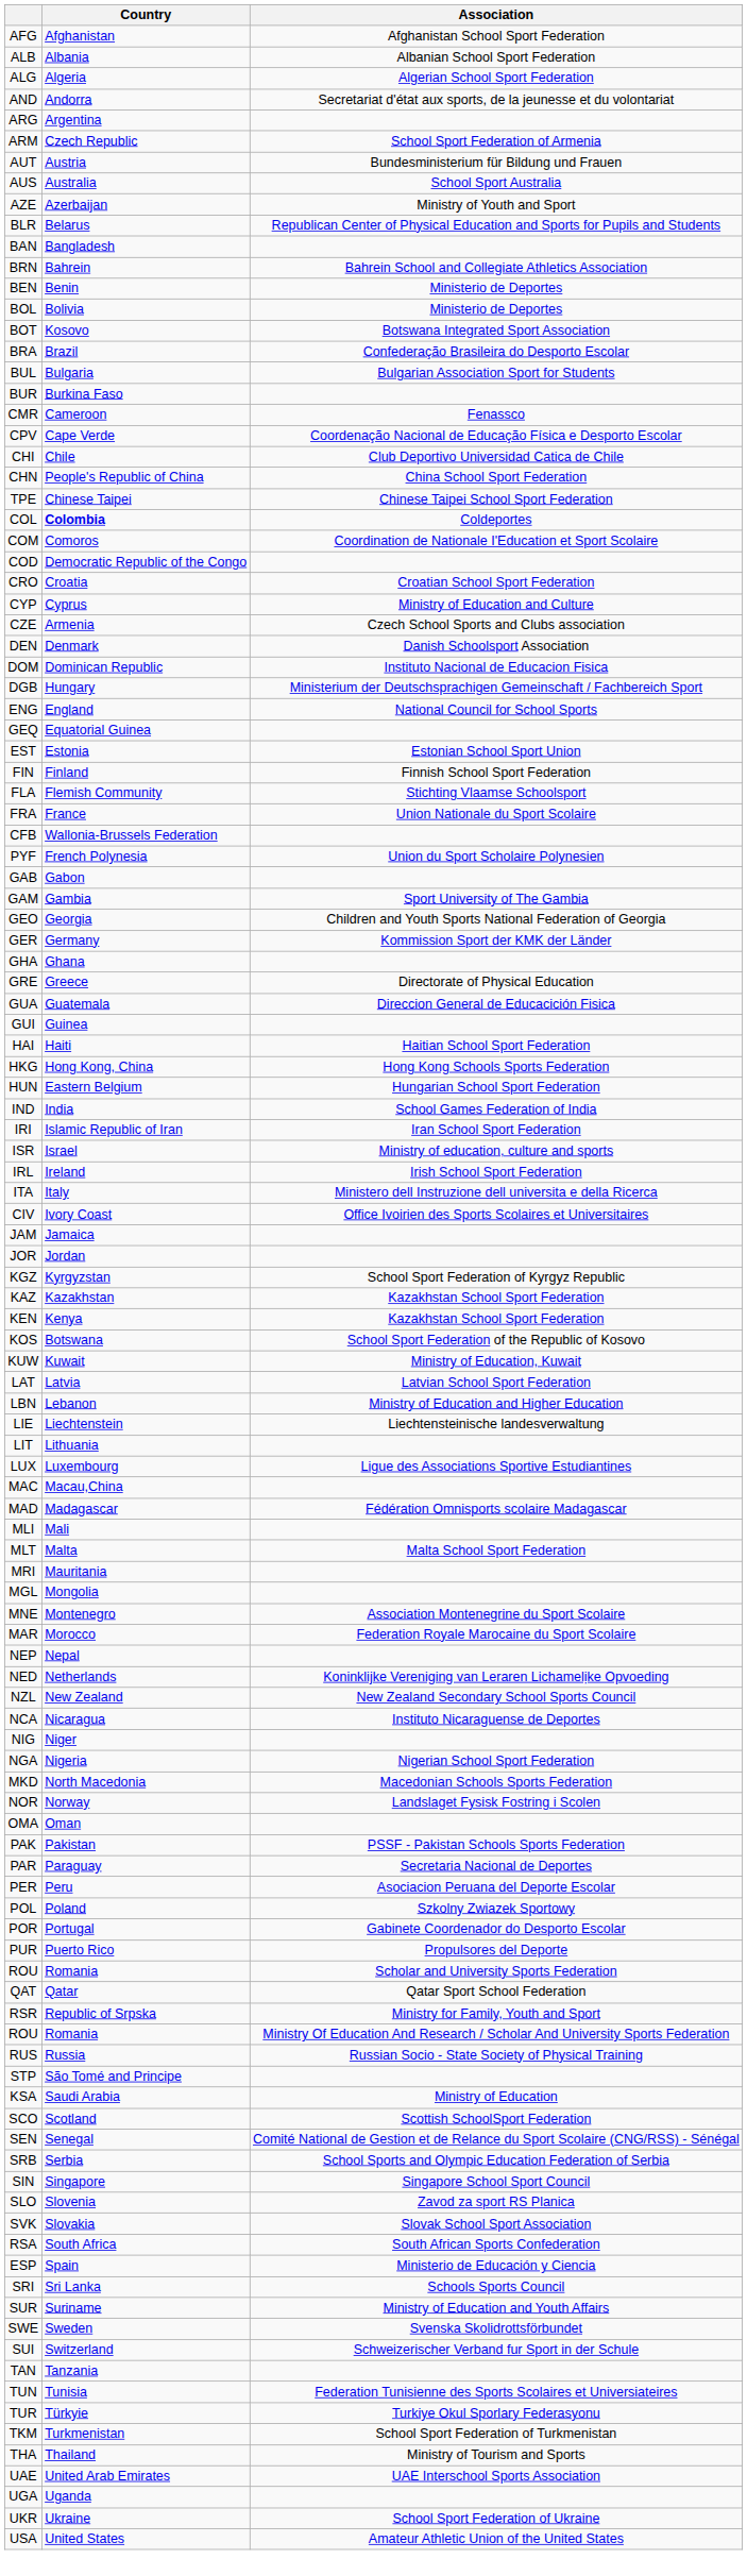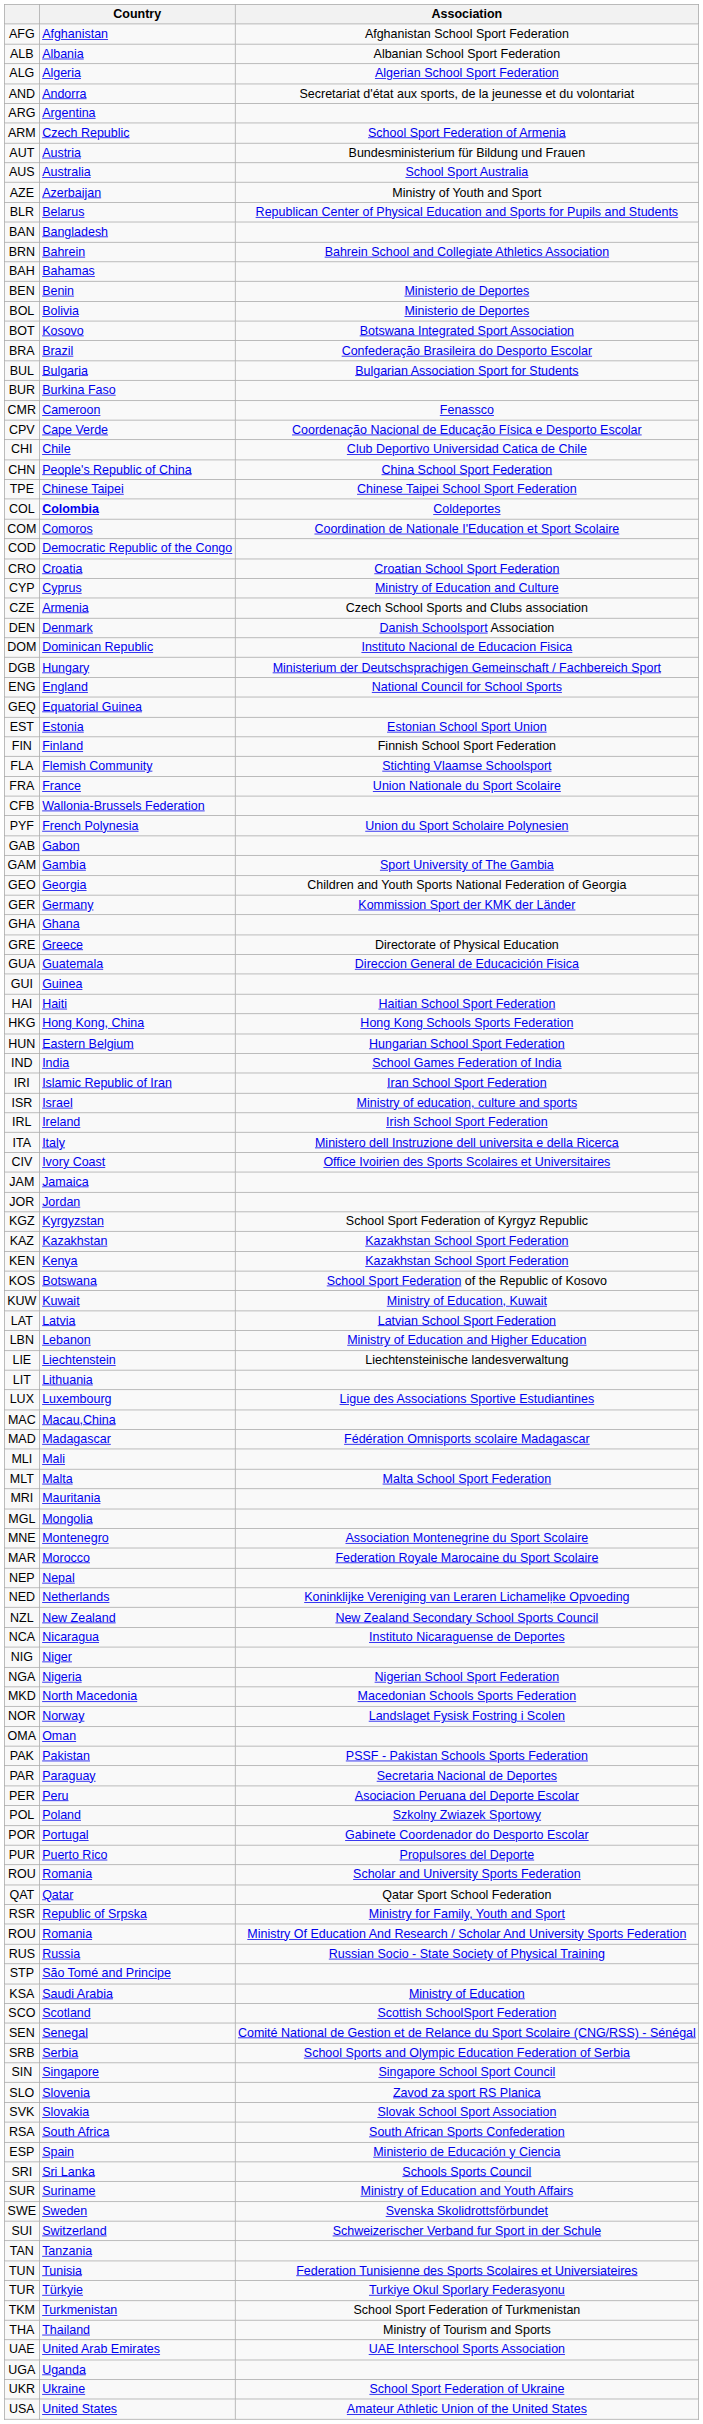 <table class="wikitable sortable" style="text-align:center;">
 <tr>
 <th><a href='#'></a></th>
 <th>Country</th>
 <th>Association</th>
 </tr>
 <tr>
 <td>AFG</td>
 <td style="text-align:left"> <a href='#'>Afghanistan</a></td>
 <td>Afghanistan School Sport Federation</td>
 </tr>
 <tr>
 <td>ALB</td>
 <td style="text-align:left"> <a href='#'>Albania</a></td>
 <td>Albanian School Sport Federation</td>
 </tr>
 <tr>
 <td>ALG</td>
 <td style="text-align:left"> <a href='#'>Algeria</a></td>
 <td><a href='#'>Algerian School Sport Federation</a></td>
 </tr>
 <tr>
 <td>AND</td>
 <td style="text-align:left"> <a href='#'>Andorra</a></td>
 <td>Secretariat d'état aux sports, de la jeunesse et du volontariat</td>
 </tr>
 <tr>
 <td>ARG</td>
 <td style="text-align:left"> <a href='#'>Argentina</a></td>
 <td></td>
 </tr>
 <tr>
 <td>ARM</td>
 <td style="text-align:left"> <a href='#'>Czech Republic</a></td>
 <td><a href='#'>School Sport Federation of Armenia</a></td>
 </tr>
 <tr>
 <td>AUT</td>
 <td style="text-align:left"> <a href='#'>Austria</a></td>
 <td>Bundesministerium für Bildung und Frauen</td>
 </tr>
 <tr>
 <td>AUS</td>
 <td style="text-align:left"> <a href='#'>Australia</a></td>
 <td><a href='#'>School Sport Australia</a></td>
 </tr>
 <tr>
 <td>AZE</td>
 <td style="text-align:left"> <a href='#'>Azerbaijan</a></td>
 <td>Ministry of Youth and Sport</td>
 </tr>
 <tr>
 <td>BLR</td>
 <td style="text-align:left"> <a href='#'>Belarus</a></td>
 <td><a href='#'>Republican Center of Physical Education and Sports for Pupils and Students</a></td>
 </tr>
 <tr>
 <td>BAN</td>
 <td style="text-align:left"> <a href='#'>Bangladesh</a></td>
 <td></td>
 </tr>
 <tr>
 <td>BRN</td>
 <td style="text-align:left"> <a href='#'>Bahrein</a></td>
 <td><a href='#'>Bahrein School and Collegiate Athletics Association</a></td>
+</tr>
+<tr>
+<td>BAH</td>
+<td style="text-align:left"> <a href='#'>Bahamas</a></td>
+<td></td>
 </tr>
 <tr>
 <td>BEN</td>
 <td style="text-align:left"> <a href='#'>Benin</a></td>
 <td><a href='#'>Ministerio de Deportes</a></td>
 </tr>
 <tr>
 <td>BOL</td>
 <td style="text-align:left"> <a href='#'>Bolivia</a></td>
 <td><a href='#'>Ministerio de Deportes</a></td>
 </tr>
 <tr>
 <td>BOT</td>
 <td style="text-align:left"> <a href='#'>Kosovo</a></td>
 <td><a href='#'>Botswana Integrated Sport Association</a></td>
 </tr>
 <tr>
 <td>BRA</td>
 <td style="text-align:left"> <a href='#'>Brazil</a></td>
 <td><a href='#'>Confederação Brasileira do Desporto Escolar</a></td>
 </tr>
 <tr>
 <td>BUL</td>
 <td style="text-align:left"> <a href='#'>Bulgaria</a></td>
 <td><a href='#'>Bulgarian Association Sport for Students</a></td>
 </tr>
 <tr>
 <td>BUR</td>
 <td style="text-align:left"> <a href='#'>Burkina Faso</a></td>
 <td></td>
 </tr>
 <tr>
 <td>CMR</td>
 <td style="text-align:left"> <a href='#'>Cameroon</a></td>
 <td><a href='#'>Fenassco</a></td>
 </tr>
 <tr>
 <td>CPV</td>
 <td style="text-align:left"> <a href='#'>Cape Verde</a></td>
 <td><a href='#'>Coordenação Nacional de Educação Física e Desporto Escolar</a></td>
 </tr>
 <tr>
 <td>CHI</td>
 <td style="text-align:left"> <a href='#'>Chile</a></td>
 <td><a href='#'>Club Deportivo Universidad Catica de Chile</a></td>
 </tr>
 <tr>
 <td>CHN</td>
 <td style="text-align:left"> <a href='#'>People's Republic of China</a></td>
 <td><a href='#'>China School Sport Federation</a></td>
 </tr>
 <tr>
 <td>TPE</td>
 <td style="text-align:left"> <a href='#'>Chinese Taipei</a></td>
 <td><a href='#'>Chinese Taipei School Sport Federation</a></td>
 </tr>
 <tr>
 <td>COL</td>
 <td style="text-align:left"><strong> <a href='#'>Colombia</a></strong></td>
 <td><a href='#'>Coldeportes</a></td>
 </tr>
 <tr>
 <td>COM</td>
 <td style="text-align:left"> <a href='#'>Comoros</a></td>
 <td><a href='#'>Coordination de Nationale I'Education et Sport Scolaire</a></td>
 </tr>
 <tr>
 <td>COD</td>
 <td style="text-align:left"> <a href='#'>Democratic Republic of the Congo</a></td>
 <td></td>
 </tr>
 <tr>
 <td>CRO</td>
 <td style="text-align:left"> <a href='#'>Croatia</a></td>
 <td><a href='#'>Croatian School Sport Federation</a></td>
 </tr>
 <tr>
 <td>CYP</td>
 <td style="text-align:left"> <a href='#'>Cyprus</a></td>
 <td><a href='#'>Ministry of Education and Culture</a></td>
 </tr>
 <tr>
 <td>CZE</td>
 <td style="text-align:left"> <a href='#'>Armenia</a></td>
 <td>Czech School Sports and Clubs association</td>
 </tr>
 <tr>
 <td>DEN</td>
 <td style="text-align:left"> <a href='#'>Denmark</a></td>
 <td><a href='#'>Danish Schoolsport</a> Association</td>
 </tr>
 <tr>
 <td>DOM</td>
 <td style="text-align:left"> <a href='#'>Dominican Republic</a></td>
 <td><a href='#'>Instituto Nacional de Educacion Fisica</a></td>
 </tr>
 <tr>
 <td>DGB</td>
 <td style="text-align:left"> <a href='#'>Hungary</a></td>
 <td><a href='#'>Ministerium der Deutschsprachigen Gemeinschaft / Fachbereich Sport</a></td>
 </tr>
 <tr>
 <td>ENG</td>
 <td style="text-align:left"> <a href='#'>England</a></td>
 <td><a href='#'>National Council for School Sports</a></td>
 </tr>
 <tr>
 <td>GEQ</td>
 <td style="text-align:left"> <a href='#'>Equatorial Guinea</a></td>
 <td></td>
 </tr>
 <tr>
 <td>EST</td>
 <td style="text-align:left"> <a href='#'>Estonia</a></td>
 <td><a href='#'>Estonian School Sport Union</a></td>
 </tr>
 <tr>
 <td>FIN</td>
 <td style="text-align:left"> <a href='#'>Finland</a></td>
 <td>Finnish School Sport Federation</td>
 </tr>
 <tr>
 <td>FLA</td>
 <td style="text-align:left"> <a href='#'>Flemish Community</a></td>
 <td><a href='#'>Stichting Vlaamse Schoolsport</a></td>
 </tr>
 <tr>
 <td>FRA</td>
 <td style="text-align:left"> <a href='#'>France</a></td>
 <td><a href='#'>Union Nationale du Sport Scolaire</a></td>
 </tr>
 <tr>
 <td>CFB</td>
 <td style="text-align:left"> <a href='#'>Wallonia-Brussels Federation</a></td>
 <td></td>
 </tr>
 <tr>
 <td>PYF</td>
 <td style="text-align:left"> <a href='#'>French Polynesia</a></td>
 <td><a href='#'>Union du Sport Scholaire Polynesien</a></td>
 </tr>
 <tr>
 <td>GAB</td>
 <td style="text-align:left"> <a href='#'>Gabon</a></td>
 <td></td>
 </tr>
 <tr>
 <td>GAM</td>
 <td style="text-align:left"> <a href='#'>Gambia</a></td>
 <td><a href='#'>Sport University of The Gambia </a></td>
 </tr>
 <tr>
 <td>GEO</td>
 <td style="text-align:left"> <a href='#'>Georgia</a></td>
 <td>Children and Youth Sports National Federation of Georgia</td>
 </tr>
 <tr>
 <td>GER</td>
 <td style="text-align:left"> <a href='#'>Germany</a></td>
 <td><a href='#'>Kommission Sport der KMK der Länder</a></td>
 </tr>
 <tr>
 <td>GHA</td>
 <td style="text-align:left"> <a href='#'>Ghana</a></td>
 <td></td>
 </tr>
 <tr>
 <td>GRE</td>
 <td style="text-align:left"> <a href='#'>Greece</a></td>
 <td>Directorate of Physical Education</td>
 </tr>
 <tr>
 <td>GUA</td>
 <td style="text-align:left"> <a href='#'>Guatemala</a></td>
 <td><a href='#'>Direccion General de Educacición Fisica</a></td>
 </tr>
 <tr>
 <td>GUI</td>
 <td style="text-align:left"> <a href='#'>Guinea</a></td>
 <td></td>
 </tr>
 <tr>
 <td>HAI</td>
 <td style="text-align:left"> <a href='#'>Haiti</a></td>
 <td><a href='#'>Haitian School Sport Federation</a></td>
 </tr>
 <tr>
 <td>HKG</td>
 <td style="text-align:left"> <a href='#'>Hong Kong, China</a></td>
 <td><a href='#'>Hong Kong Schools Sports Federation</a></td>
 </tr>
 <tr>
 <td>HUN</td>
 <td style="text-align:left"> <a href='#'>Eastern Belgium</a></td>
 <td><a href='#'>Hungarian School Sport Federation</a></td>
 </tr>
 <tr>
 <td>IND</td>
 <td style="text-align:left"> <a href='#'>India</a></td>
 <td><a href='#'>School Games Federation of India</a></td>
 </tr>
 <tr>
 <td>IRI</td>
 <td style="text-align:left"> <a href='#'>Islamic Republic of Iran</a></td>
 <td><a href='#'>Iran School Sport Federation</a></td>
 </tr>
 <tr>
 <td>ISR</td>
 <td style="text-align:left"> <a href='#'>Israel</a></td>
 <td><a href='#'>Ministry of education, culture and sports</a></td>
 </tr>
 <tr>
 <td>IRL</td>
 <td style="text-align:left"> <a href='#'>Ireland</a></td>
 <td><a href='#'>Irish School Sport Federation</a></td>
 </tr>
 <tr>
 <td>ITA</td>
 <td style="text-align:left"> <a href='#'>Italy</a></td>
 <td><a href='#'>Ministero dell Instruzione dell universita e della Ricerca</a></td>
 </tr>
 <tr>
 <td>CIV</td>
 <td style="text-align:left"> <a href='#'>Ivory Coast</a></td>
 <td><a href='#'>Office Ivoirien des Sports Scolaires et Universitaires</a></td>
 </tr>
 <tr>
 <td>JAM</td>
 <td style="text-align:left"> <a href='#'>Jamaica</a></td>
 <td></td>
 </tr>
 <tr>
 <td>JOR</td>
 <td style="text-align:left"> <a href='#'>Jordan</a></td>
 <td></td>
 </tr>
 <tr>
 <td>KGZ</td>
 <td style="text-align:left"> <a href='#'>Kyrgyzstan</a></td>
 <td>School Sport Federation of Kyrgyz Republic</td>
 </tr>
 <tr>
 <td>KAZ</td>
 <td style="text-align:left"> <a href='#'>Kazakhstan</a></td>
 <td><a href='#'>Kazakhstan School Sport Federation</a></td>
 </tr>
 <tr>
 <td>KEN</td>
 <td style="text-align:left"> <a href='#'>Kenya</a></td>
 <td><a href='#'>Kazakhstan School Sport Federation</a></td>
 </tr>
 <tr>
 <td>KOS</td>
 <td style="text-align:left"> <a href='#'>Botswana</a></td>
 <td><a href='#'>School Sport Federation</a> of the Republic of Kosovo</td>
 </tr>
 <tr>
 <td>KUW</td>
 <td style="text-align:left"> <a href='#'>Kuwait</a></td>
 <td><a href='#'>Ministry of Education, Kuwait</a></td>
 </tr>
 <tr>
 <td>LAT</td>
 <td style="text-align:left"> <a href='#'>Latvia</a></td>
 <td><a href='#'>Latvian School Sport Federation</a></td>
 </tr>
 <tr>
 <td>LBN</td>
 <td style="text-align:left"> <a href='#'>Lebanon</a></td>
 <td><a href='#'>Ministry of Education and Higher Education</a></td>
 </tr>
 <tr>
 <td>LIE</td>
 <td style="text-align:left"> <a href='#'>Liechtenstein</a></td>
 <td>Liechtensteinische landesverwaltung</td>
 </tr>
 <tr>
 <td>LIT</td>
 <td style="text-align:left"> <a href='#'>Lithuania</a></td>
 <td></td>
 </tr>
 <tr>
 <td>LUX</td>
 <td style="text-align:left"> <a href='#'>Luxembourg</a></td>
 <td><a href='#'>Ligue des Associations Sportive Estudiantines</a></td>
 </tr>
 <tr>
 <td>MAC</td>
 <td style="text-align:left"> <a href='#'>Macau,China</a></td>
 <td></td>
 </tr>
 <tr>
 <td>MAD</td>
 <td style="text-align:left"> <a href='#'>Madagascar</a></td>
 <td><a href='#'>Fédération Omnisports scolaire Madagascar</a></td>
 </tr>
 <tr>
 <td>MLI</td>
 <td style="text-align:left"> <a href='#'>Mali</a></td>
 <td></td>
 </tr>
 <tr>
 <td>MLT</td>
 <td style="text-align:left"> <a href='#'>Malta</a></td>
 <td><a href='#'>Malta School Sport Federation</a></td>
 </tr>
 <tr>
 <td>MRI</td>
 <td style="text-align:left"> <a href='#'>Mauritania</a></td>
 <td></td>
 </tr>
 <tr>
 <td>MGL</td>
 <td style="text-align:left"> <a href='#'>Mongolia</a></td>
 <td></td>
 </tr>
 <tr>
 <td>MNE</td>
 <td style="text-align:left"> <a href='#'>Montenegro</a></td>
 <td><a href='#'>Association Montenegrine du Sport Scolaire</a></td>
 </tr>
 <tr>
 <td>MAR</td>
 <td style="text-align:left"> <a href='#'>Morocco</a></td>
 <td><a href='#'>Federation Royale Marocaine du Sport Scolaire</a></td>
 </tr>
 <tr>
 <td>NEP</td>
 <td style="text-align:left"> <a href='#'>Nepal</a></td>
 <td></td>
 </tr>
 <tr>
 <td>NED</td>
 <td style="text-align:left"> <a href='#'>Netherlands</a></td>
 <td><a href='#'>Koninklijke Vereniging van Leraren Lichamelịke Opvoeding</a></td>
 </tr>
 <tr>
 <td>NZL</td>
 <td style="text-align:left"> <a href='#'>New Zealand</a></td>
 <td><a href='#'>New Zealand Secondary School Sports Council</a></td>
 </tr>
 <tr>
 <td>NCA</td>
 <td style="text-align:left"> <a href='#'>Nicaragua</a></td>
 <td><a href='#'>Instituto Nicaraguense de Deportes</a></td>
 </tr>
 <tr>
 <td>NIG</td>
 <td style="text-align:left"> <a href='#'>Niger</a></td>
 <td></td>
 </tr>
 <tr>
 <td>NGA</td>
 <td style="text-align:left"> <a href='#'>Nigeria</a></td>
 <td><a href='#'>Nigerian School Sport Federation</a></td>
 </tr>
 <tr>
 <td>MKD</td>
 <td style="text-align:left"> <a href='#'>North Macedonia</a></td>
 <td><a href='#'>Macedonian Schools Sports Federation</a></td>
 </tr>
 <tr>
 <td>NOR</td>
 <td style="text-align:left"> <a href='#'>Norway</a></td>
 <td><a href='#'>Landslaget Fysisk Fostring i Scolen</a></td>
 </tr>
 <tr>
 <td>OMA</td>
 <td style="text-align:left"> <a href='#'>Oman</a></td>
 <td></td>
 </tr>
 <tr>
 <td>PAK</td>
 <td style="text-align:left"> <a href='#'>Pakistan</a></td>
 <td><a href='#'>PSSF - Pakistan Schools Sports Federation</a></td>
 </tr>
 <tr>
 <td>PAR</td>
 <td style="text-align:left"> <a href='#'>Paraguay</a></td>
 <td><a href='#'>Secretaria Nacional de Deportes</a></td>
 </tr>
 <tr>
 <td>PER</td>
 <td style="text-align:left"> <a href='#'>Peru</a></td>
 <td><a href='#'>Asociacion Peruana del Deporte Escolar</a></td>
 </tr>
 <tr>
 <td>POL</td>
 <td style="text-align:left"> <a href='#'>Poland</a></td>
 <td><a href='#'>Szkolny Zwiazek Sportowy</a></td>
 </tr>
 <tr>
 <td>POR</td>
 <td style="text-align:left"> <a href='#'>Portugal</a></td>
 <td><a href='#'>Gabinete Coordenador do Desporto Escolar</a></td>
 </tr>
 <tr>
 <td>PUR</td>
 <td style="text-align:left"> <a href='#'>Puerto Rico</a></td>
 <td><a href='#'>Propulsores del Deporte</a></td>
 </tr>
 <tr>
 <td>ROU</td>
 <td style="text-align:left"> <a href='#'>Romania</a></td>
 <td><a href='#'>Scholar and University Sports Federation</a></td>
 </tr>
 <tr>
 <td>QAT</td>
 <td style="text-align:left"> <a href='#'>Qatar</a></td>
 <td>Qatar Sport School Federation</td>
 </tr>
 <tr>
 <td>RSR</td>
 <td style="text-align:left"> <a href='#'>Republic of Srpska</a></td>
 <td><a href='#'>Ministry for Family, Youth and Sport</a></td>
 </tr>
 <tr>
 <td>ROU</td>
 <td style="text-align:left"> <a href='#'>Romania</a></td>
 <td><a href='#'>Ministry Of Education And Research / Scholar And University Sports Federation</a></td>
 </tr>
 <tr>
 <td>RUS</td>
 <td style="text-align:left"> <a href='#'>Russia</a></td>
 <td><a href='#'>Russian Socio - State Society of Physical Training</a></td>
 </tr>
 <tr>
 <td>STP</td>
 <td style="text-align:left"> <a href='#'>São Tomé and Principe</a></td>
 <td></td>
 </tr>
 <tr>
 <td>KSA</td>
 <td style="text-align:left"> <a href='#'>Saudi Arabia</a></td>
 <td><a href='#'>Ministry of Education</a></td>
 </tr>
 <tr>
 <td>SCO</td>
 <td style="text-align:left"> <a href='#'>Scotland</a></td>
 <td><a href='#'>Scottish SchoolSport Federation</a></td>
 </tr>
 <tr>
 <td>SEN</td>
 <td style="text-align:left"> <a href='#'>Senegal</a></td>
 <td><a href='#'>Comité National de Gestion et de Relance du Sport Scolaire (CNG/RSS) - Sénégal</a></td>
 </tr>
 <tr>
 <td>SRB</td>
 <td style="text-align:left"> <a href='#'>Serbia</a></td>
 <td><a href='#'>School Sports and Olympic Education Federation of Serbia</a></td>
 </tr>
 <tr>
 <td>SIN</td>
 <td style="text-align:left"> <a href='#'>Singapore</a></td>
 <td><a href='#'>Singapore School Sport Council</a></td>
 </tr>
 <tr>
 <td>SLO</td>
 <td style="text-align:left"> <a href='#'>Slovenia</a></td>
 <td><a href='#'>Zavod za sport RS Planica</a></td>
 </tr>
 <tr>
 <td>SVK</td>
 <td style="text-align:left"> <a href='#'>Slovakia</a></td>
 <td><a href='#'>Slovak School Sport Association</a></td>
 </tr>
 <tr>
 <td>RSA</td>
 <td style="text-align:left"> <a href='#'>South Africa</a></td>
 <td><a href='#'>South African Sports Confederation</a></td>
 </tr>
 <tr>
 <td>ESP</td>
 <td style="text-align:left"> <a href='#'>Spain</a></td>
 <td><a href='#'>Ministerio de Educación y Ciencia</a></td>
 </tr>
 <tr>
 <td>SRI</td>
 <td style="text-align:left"> <a href='#'>Sri Lanka</a></td>
 <td><a href='#'>Schools Sports Council</a></td>
 </tr>
 <tr>
 <td>SUR</td>
 <td style="text-align:left"> <a href='#'>Suriname</a></td>
 <td><a href='#'>Ministry of Education and Youth Affairs</a></td>
 </tr>
 <tr>
 <td>SWE</td>
 <td style="text-align:left"> <a href='#'>Sweden</a></td>
 <td><a href='#'>Svenska Skolidrottsförbundet</a></td>
 </tr>
 <tr>
 <td>SUI</td>
 <td style="text-align:left"> <a href='#'>Switzerland</a></td>
 <td><a href='#'>Schweizerischer Verband fur Sport in der Schule</a></td>
 </tr>
 <tr>
 <td>TAN</td>
 <td style="text-align:left"> <a href='#'>Tanzania</a></td>
 <td></td>
 </tr>
 <tr>
 <td>TUN</td>
 <td style="text-align:left"> <a href='#'>Tunisia</a></td>
 <td><a href='#'>Federation Tunisienne des Sports Scolaires et Universiateires</a></td>
 </tr>
 <tr>
 <td>TUR</td>
 <td style="text-align:left"> <a href='#'>Türkyie</a></td>
 <td><a href='#'>Turkiye Okul Sporlary Federasyonu</a></td>
 </tr>
 <tr>
 <td>TKM</td>
 <td style="text-align:left"> <a href='#'>Turkmenistan</a></td>
 <td>School Sport Federation of Turkmenistan</td>
 </tr>
 <tr>
 <td>THA</td>
 <td style="text-align:left"> <a href='#'>Thailand</a></td>
 <td>Ministry of Tourism and Sports</td>
 </tr>
 <tr>
 <td>UAE</td>
 <td style="text-align:left"> <a href='#'>United Arab Emirates</a></td>
 <td><a href='#'>UAE Interschool Sports Association</a></td>
 </tr>
 <tr>
 <td>UGA</td>
 <td style="text-align:left"> <a href='#'>Uganda</a></td>
 <td></td>
 </tr>
 <tr>
 <td>UKR</td>
 <td style="text-align:left"> <a href='#'>Ukraine</a></td>
 <td><a href='#'>School Sport Federation of Ukraine</a></td>
 </tr>
 <tr>
 <td>USA</td>
 <td style="text-align:left"> <a href='#'>United States</a></td>
 <td><a href='#'>Amateur Athletic Union of the United States</a></td>
 </tr>
 </table>
